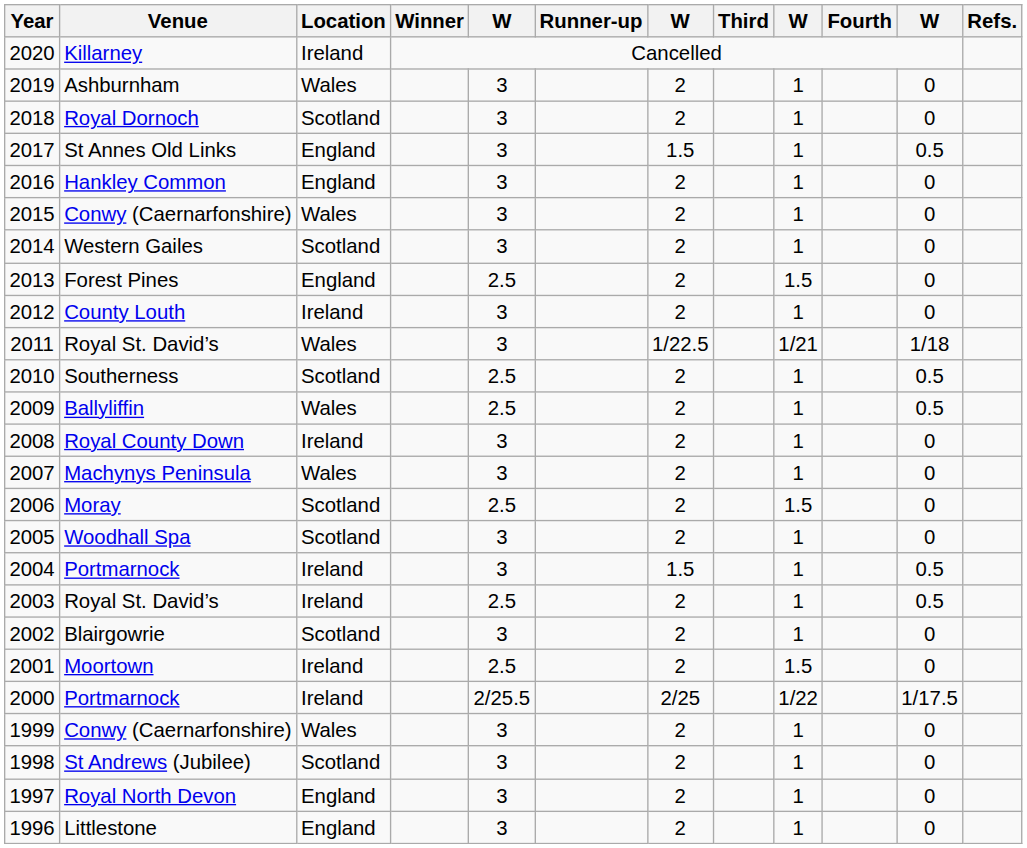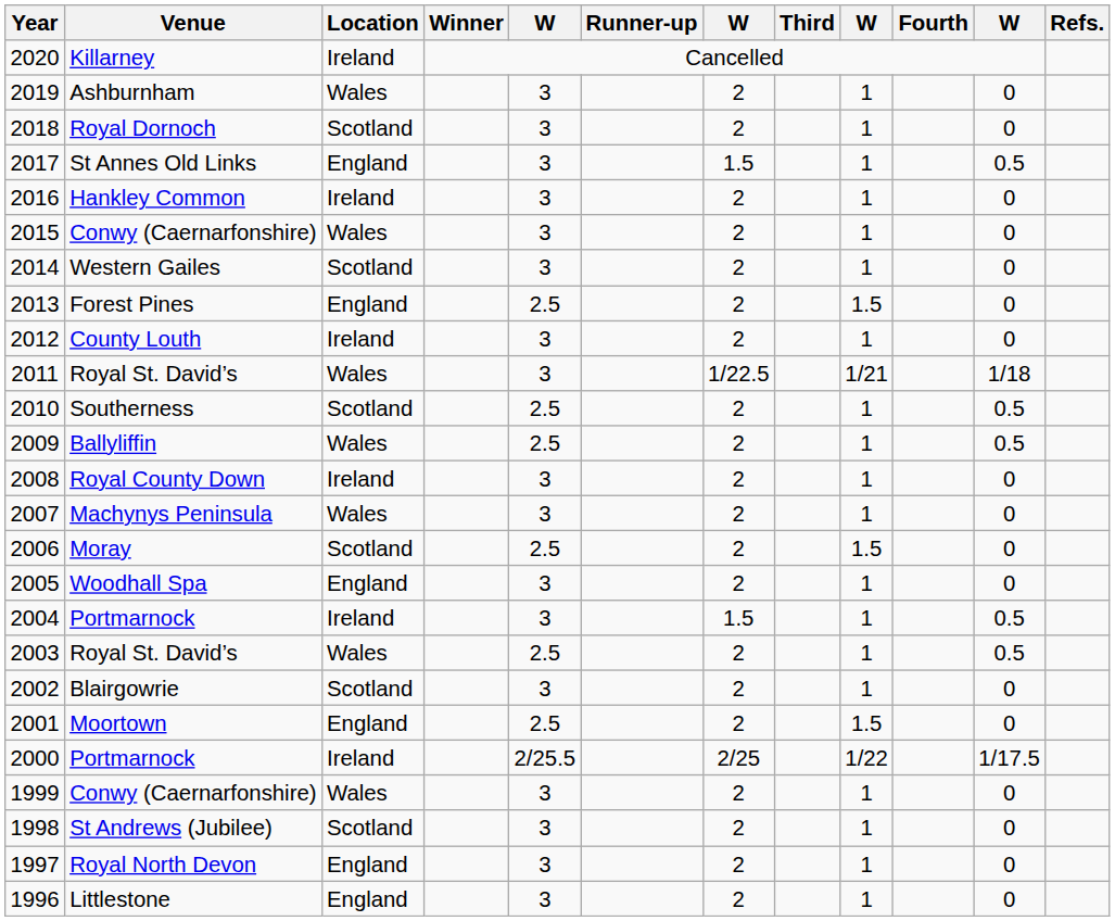 <table class="wikitable sortable" style="font-size:95%;">
 <tr>
 <th>Year</th>
 <th>Venue</th>
 <th>Location</th>
 <th>Winner</th>
 <th>W</th>
 <th>Runner-up</th>
 <th>W</th>
 <th>Third</th>
 <th>W</th>
 <th>Fourth</th>
 <th>W</th>
 <th>Refs.</th>
 </tr>
 <tr>
 <td align=center>2020</td>
 <td><a href='#'>Killarney</a></td>
 <td>Ireland</td>
 <td colspan=8 align=center>Cancelled</td>
 <td></td>
 </tr>
 <tr>
 <td align=center>2019</td>
 <td>Ashburnham</td>
 <td>Wales</td>
 <td></td>
 <td align=center>3</td>
 <td></td>
 <td align=center>2</td>
 <td></td>
 <td align=center>1</td>
 <td></td>
 <td align=center>0</td>
 <td></td>
 </tr>
 <tr>
 <td align=center>2018</td>
 <td><a href='#'>Royal Dornoch</a></td>
 <td>Scotland</td>
 <td></td>
 <td align=center>3</td>
 <td></td>
 <td align=center>2</td>
 <td></td>
 <td align=center>1</td>
 <td></td>
 <td align=center>0</td>
 <td></td>
 </tr>
 <tr>
 <td align=center>2017</td>
 <td>St Annes Old Links</td>
 <td>England</td>
 <td></td>
 <td align=center>3</td>
 <td></td>
 <td align=center>1.5</td>
 <td></td>
 <td align=center>1</td>
 <td></td>
 <td align=center>0.5</td>
 <td></td>
 </tr>
 <tr>
 <td align=center>2016</td>
 <td><a href='#'>Hankley Common</a></td>
-<td>England</td>
+<td>Ireland</td>
 <td></td>
 <td align=center>3</td>
 <td></td>
 <td align=center>2</td>
 <td></td>
 <td align=center>1</td>
 <td></td>
 <td align=center>0</td>
 <td></td>
 </tr>
 <tr>
 <td align=center>2015</td>
 <td><a href='#'>Conwy</a> (Caernarfonshire)</td>
 <td>Wales</td>
 <td></td>
 <td align=center>3</td>
 <td></td>
 <td align=center>2</td>
 <td></td>
 <td align=center>1</td>
 <td></td>
 <td align=center>0</td>
 <td></td>
 </tr>
 <tr>
 <td align=center>2014</td>
 <td>Western Gailes</td>
 <td>Scotland</td>
 <td></td>
 <td align=center>3</td>
 <td></td>
 <td align=center>2</td>
 <td></td>
 <td align=center>1</td>
 <td></td>
 <td align=center>0</td>
 <td></td>
 </tr>
 <tr>
 <td align=center>2013</td>
 <td>Forest Pines</td>
 <td>England</td>
 <td></td>
 <td align=center>2.5</td>
 <td></td>
 <td align=center>2</td>
 <td></td>
 <td align=center>1.5</td>
 <td></td>
 <td align=center>0</td>
 <td></td>
 </tr>
 <tr>
 <td align=center>2012</td>
 <td><a href='#'>County Louth</a></td>
 <td>Ireland</td>
 <td></td>
 <td align=center>3</td>
 <td></td>
 <td align=center>2</td>
 <td></td>
 <td align=center>1</td>
 <td></td>
 <td align=center>0</td>
 <td></td>
 </tr>
 <tr>
 <td align=center>2011</td>
 <td>Royal St. David’s</td>
 <td>Wales</td>
 <td></td>
 <td align=center>3</td>
 <td></td>
 <td align=center>1/22.5</td>
 <td></td>
 <td align=center>1/21</td>
 <td></td>
 <td align=center>1/18</td>
 <td></td>
 </tr>
 <tr>
 <td align=center>2010</td>
 <td>Southerness</td>
 <td>Scotland</td>
 <td></td>
 <td align=center>2.5</td>
 <td></td>
 <td align=center>2</td>
 <td></td>
 <td align=center>1</td>
 <td></td>
 <td align=center>0.5</td>
 <td></td>
 </tr>
 <tr>
 <td align=center>2009</td>
 <td><a href='#'>Ballyliffin</a></td>
 <td>Wales</td>
 <td></td>
 <td align=center>2.5</td>
 <td></td>
 <td align=center>2</td>
 <td></td>
 <td align=center>1</td>
 <td></td>
 <td align=center>0.5</td>
 <td></td>
 </tr>
 <tr>
 <td align=center>2008</td>
 <td><a href='#'>Royal County Down</a></td>
 <td>Ireland</td>
 <td></td>
 <td align=center>3</td>
 <td></td>
 <td align=center>2</td>
 <td></td>
 <td align=center>1</td>
 <td></td>
 <td align=center>0</td>
 <td></td>
 </tr>
 <tr>
 <td align=center>2007</td>
 <td><a href='#'>Machynys Peninsula</a></td>
 <td>Wales</td>
 <td></td>
 <td align=center>3</td>
 <td></td>
 <td align=center>2</td>
 <td></td>
 <td align=center>1</td>
 <td></td>
 <td align=center>0</td>
 <td></td>
 </tr>
 <tr>
 <td align=center>2006</td>
 <td><a href='#'>Moray</a></td>
 <td>Scotland</td>
 <td></td>
 <td align=center>2.5</td>
 <td></td>
 <td align=center>2</td>
 <td></td>
 <td align=center>1.5</td>
 <td></td>
 <td align=center>0</td>
 <td></td>
 </tr>
 <tr>
 <td align=center>2005</td>
 <td><a href='#'>Woodhall Spa</a></td>
-<td>Scotland</td>
+<td>England</td>
 <td></td>
 <td align=center>3</td>
 <td></td>
 <td align=center>2</td>
 <td></td>
 <td align=center>1</td>
 <td></td>
 <td align=center>0</td>
 <td></td>
 </tr>
 <tr>
 <td align=center>2004</td>
 <td><a href='#'>Portmarnock</a></td>
 <td>Ireland</td>
 <td></td>
 <td align=center>3</td>
 <td></td>
 <td align=center>1.5</td>
 <td></td>
 <td align=center>1</td>
 <td></td>
 <td align=center>0.5</td>
 <td></td>
 </tr>
 <tr>
 <td align=center>2003</td>
 <td>Royal St. David’s</td>
-<td>Ireland</td>
+<td>Wales</td>
 <td></td>
 <td align=center>2.5</td>
 <td></td>
 <td align=center>2</td>
 <td></td>
 <td align=center>1</td>
 <td></td>
 <td align=center>0.5</td>
 <td></td>
 </tr>
 <tr>
 <td align=center>2002</td>
 <td>Blairgowrie</td>
 <td>Scotland</td>
 <td></td>
 <td align=center>3</td>
 <td></td>
 <td align=center>2</td>
 <td></td>
 <td align=center>1</td>
 <td></td>
 <td align=center>0</td>
 <td></td>
 </tr>
 <tr>
 <td align=center>2001</td>
 <td><a href='#'>Moortown</a></td>
-<td>Ireland</td>
+<td>England</td>
 <td></td>
 <td align=center>2.5</td>
 <td></td>
 <td align=center>2</td>
 <td></td>
 <td align=center>1.5</td>
 <td></td>
 <td align=center>0</td>
 <td></td>
 </tr>
 <tr>
 <td align=center>2000</td>
 <td><a href='#'>Portmarnock</a></td>
 <td>Ireland</td>
 <td></td>
 <td align=center>2/25.5</td>
 <td></td>
 <td align=center>2/25</td>
 <td></td>
 <td align=center>1/22</td>
 <td></td>
 <td align=center>1/17.5</td>
 <td></td>
 </tr>
 <tr>
 <td align=center>1999</td>
 <td><a href='#'>Conwy</a> (Caernarfonshire)</td>
 <td>Wales</td>
 <td></td>
 <td align=center>3</td>
 <td></td>
 <td align=center>2</td>
 <td></td>
 <td align=center>1</td>
 <td></td>
 <td align=center>0</td>
 <td></td>
 </tr>
 <tr>
 <td align=center>1998</td>
 <td><a href='#'>St Andrews</a> (Jubilee)</td>
 <td>Scotland</td>
 <td></td>
 <td align=center>3</td>
 <td></td>
 <td align=center>2</td>
 <td></td>
 <td align=center>1</td>
 <td></td>
 <td align=center>0</td>
 <td></td>
 </tr>
 <tr>
 <td align=center>1997</td>
 <td><a href='#'>Royal North Devon</a></td>
 <td>England</td>
 <td></td>
 <td align=center>3</td>
 <td></td>
 <td align=center>2</td>
 <td></td>
 <td align=center>1</td>
 <td></td>
 <td align=center>0</td>
 <td></td>
 </tr>
 <tr>
 <td align=center>1996</td>
 <td>Littlestone</td>
 <td>England</td>
 <td></td>
 <td align=center>3</td>
 <td></td>
 <td align=center>2</td>
 <td></td>
 <td align=center>1</td>
 <td></td>
 <td align=center>0</td>
 <td></td>
 </tr>
 </table>
